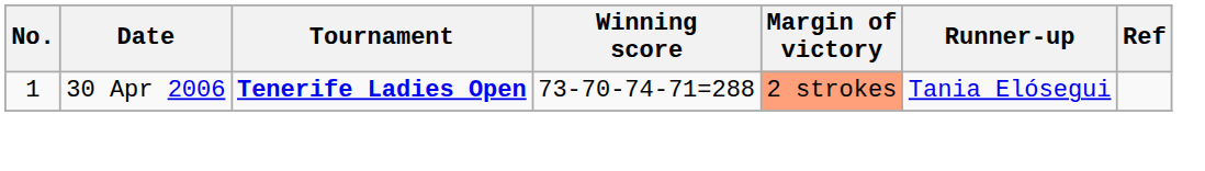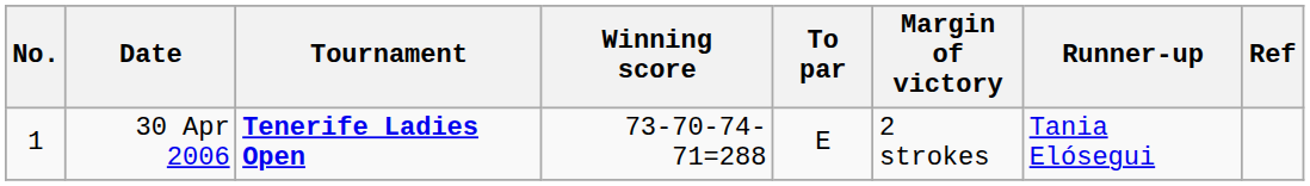 <table class="wikitable" style="font-size:95%;">
 <tr>
 <th>No.</th>
 <th>Date</th>
 <th>Tournament</th>
 <th>Winning<br>score</th>
+<th>To par</th>
 <th>Margin of<br>victory</th>
 <th>Runner-up</th>
 <th>Ref</th>
 </tr>
 <tr>
 <td align=center>1</td>
 <td align=right>30 Apr <a href='#'>2006</a></td>
 <td><strong><a href='#'>Tenerife Ladies Open</a></strong></td>
 <td align=right>73-70-74-71=288</td>
-<td style="background: lightsalmon;">2 strokes</td>
+<td align=center>E</td>
+<td>2 strokes</td>
 <td> <a href='#'>Tania Elósegui</a></td>
 <td></td>
 </tr>
 </table>
